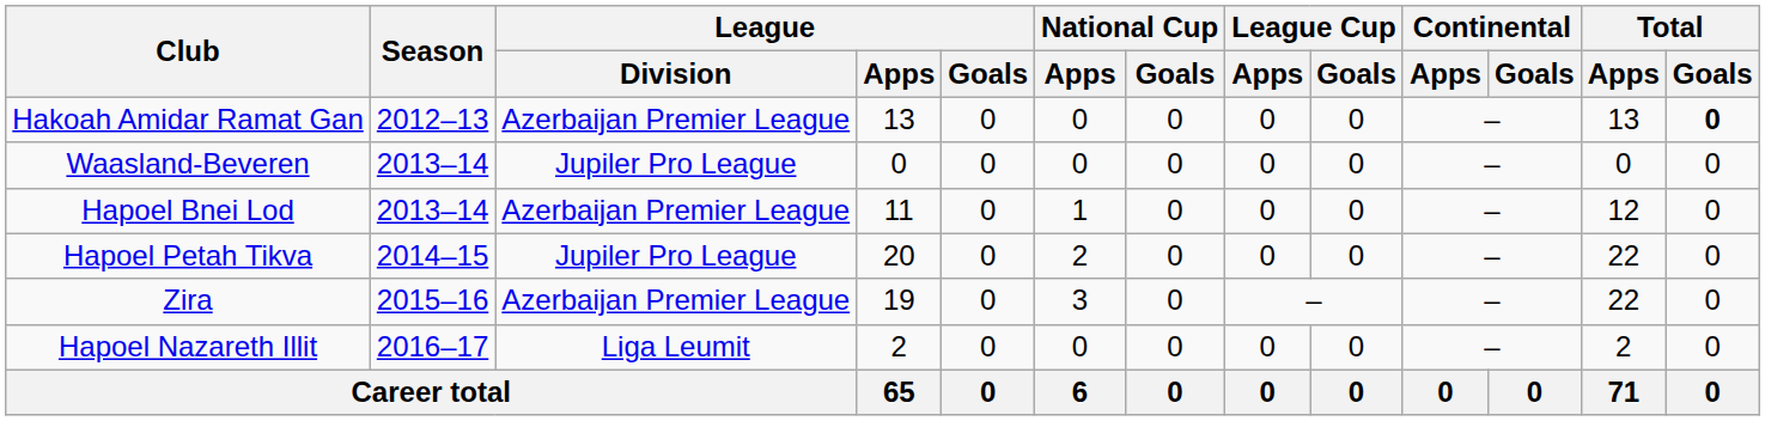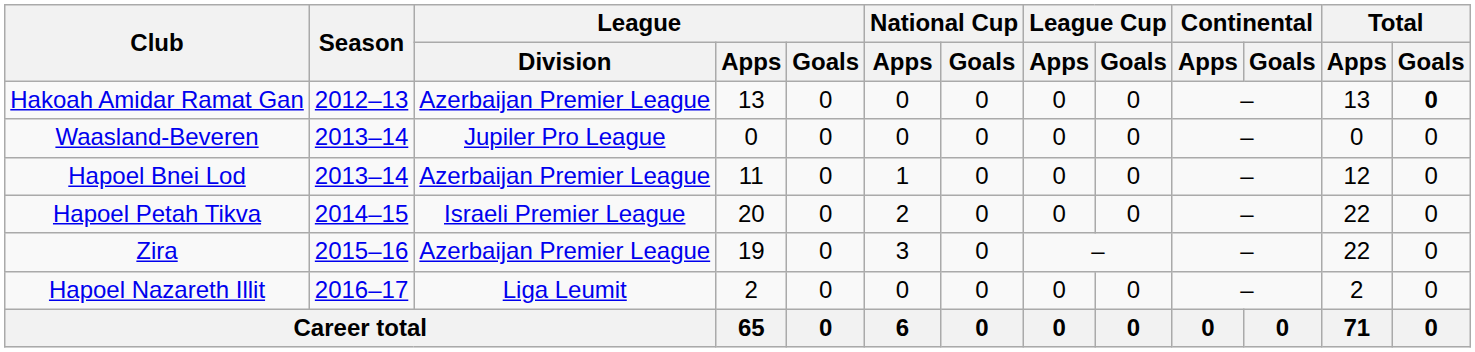 <table class="wikitable" style="text-align: center;">
 <tr>
 <th rowspan="2">Club</th>
 <th rowspan="2">Season</th>
 <th colspan="3">League</th>
 <th colspan="2">National Cup</th>
 <th colspan="2">League Cup</th>
 <th colspan="2">Continental</th>
 <th colspan="2">Total</th>
 </tr>
 <tr>
 <th>Division</th>
 <th>Apps</th>
 <th>Goals</th>
 <th>Apps</th>
 <th>Goals</th>
 <th>Apps</th>
 <th>Goals</th>
 <th>Apps</th>
 <th>Goals</th>
 <th>Apps</th>
 <th>Goals</th>
 </tr>
 <tr>
 <td valign="center"><a href='#'>Hakoah Amidar Ramat Gan</a></td>
 <td><a href='#'>2012–13</a></td>
 <td><a href='#'>Azerbaijan Premier League</a></td>
 <td>13</td>
 <td>0</td>
 <td>0</td>
 <td>0</td>
 <td>0</td>
 <td>0</td>
 <td colspan="2">–</td>
 <td>13</td>
 <td><strong>0</strong></td>
 </tr>
 <tr>
 <td valign="center"><a href='#'>Waasland-Beveren</a></td>
 <td><a href='#'>2013–14</a></td>
 <td><a href='#'>Jupiler Pro League</a></td>
 <td>0</td>
 <td>0</td>
 <td>0</td>
 <td>0</td>
 <td>0</td>
 <td>0</td>
 <td colspan="2">–</td>
 <td>0</td>
 <td>0</td>
 </tr>
 <tr>
 <td valign="center"><a href='#'>Hapoel Bnei Lod</a></td>
 <td><a href='#'>2013–14</a></td>
 <td><a href='#'>Azerbaijan Premier League</a></td>
 <td>11</td>
 <td>0</td>
 <td>1</td>
 <td>0</td>
 <td>0</td>
 <td>0</td>
 <td colspan="2">–</td>
 <td>12</td>
 <td>0</td>
 </tr>
 <tr>
 <td valign="center"><a href='#'>Hapoel Petah Tikva</a></td>
 <td><a href='#'>2014–15</a></td>
-<td><a href='#'>Jupiler Pro League</a></td>
+<td><a href='#'>Israeli Premier League</a></td>
 <td>20</td>
 <td>0</td>
 <td>2</td>
 <td>0</td>
 <td>0</td>
 <td>0</td>
 <td colspan="2">–</td>
 <td>22</td>
 <td>0</td>
 </tr>
 <tr>
 <td valign="center"><a href='#'>Zira</a></td>
 <td><a href='#'>2015–16</a></td>
 <td><a href='#'>Azerbaijan Premier League</a></td>
 <td>19</td>
 <td>0</td>
 <td>3</td>
 <td>0</td>
 <td colspan="2">–</td>
 <td colspan="2">–</td>
 <td>22</td>
 <td>0</td>
 </tr>
 <tr>
 <td valign="center"><a href='#'>Hapoel Nazareth Illit</a></td>
 <td><a href='#'>2016–17</a></td>
 <td><a href='#'>Liga Leumit</a></td>
 <td>2</td>
 <td>0</td>
 <td>0</td>
 <td>0</td>
 <td>0</td>
 <td>0</td>
 <td colspan="2">–</td>
 <td>2</td>
 <td>0</td>
 </tr>
 <tr>
 <th colspan="3">Career total</th>
 <th>65</th>
 <th>0</th>
 <th>6</th>
 <th>0</th>
 <th>0</th>
 <th>0</th>
 <th>0</th>
 <th>0</th>
 <th>71</th>
 <th>0</th>
 </tr>
 </table>
